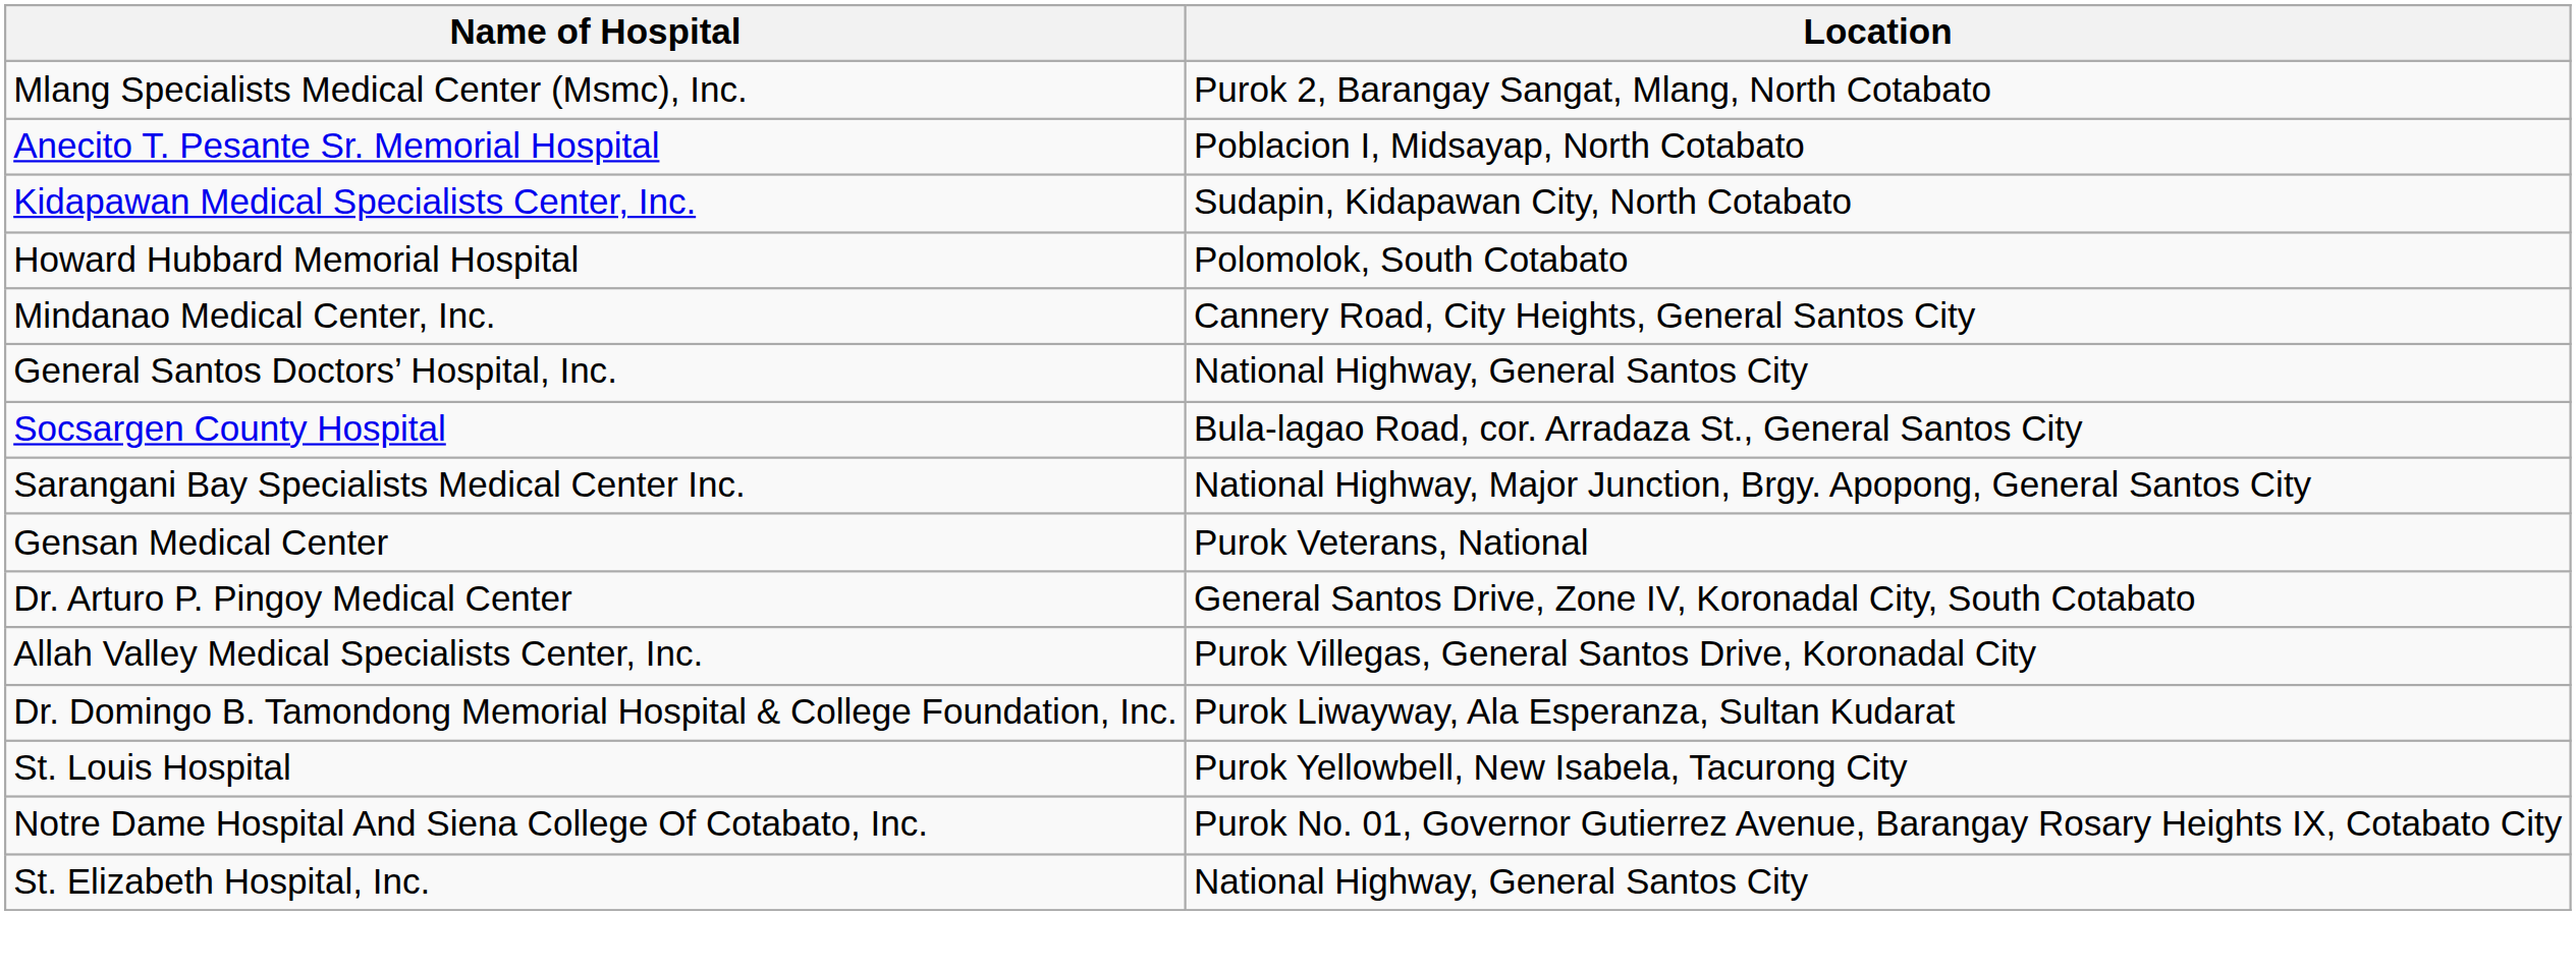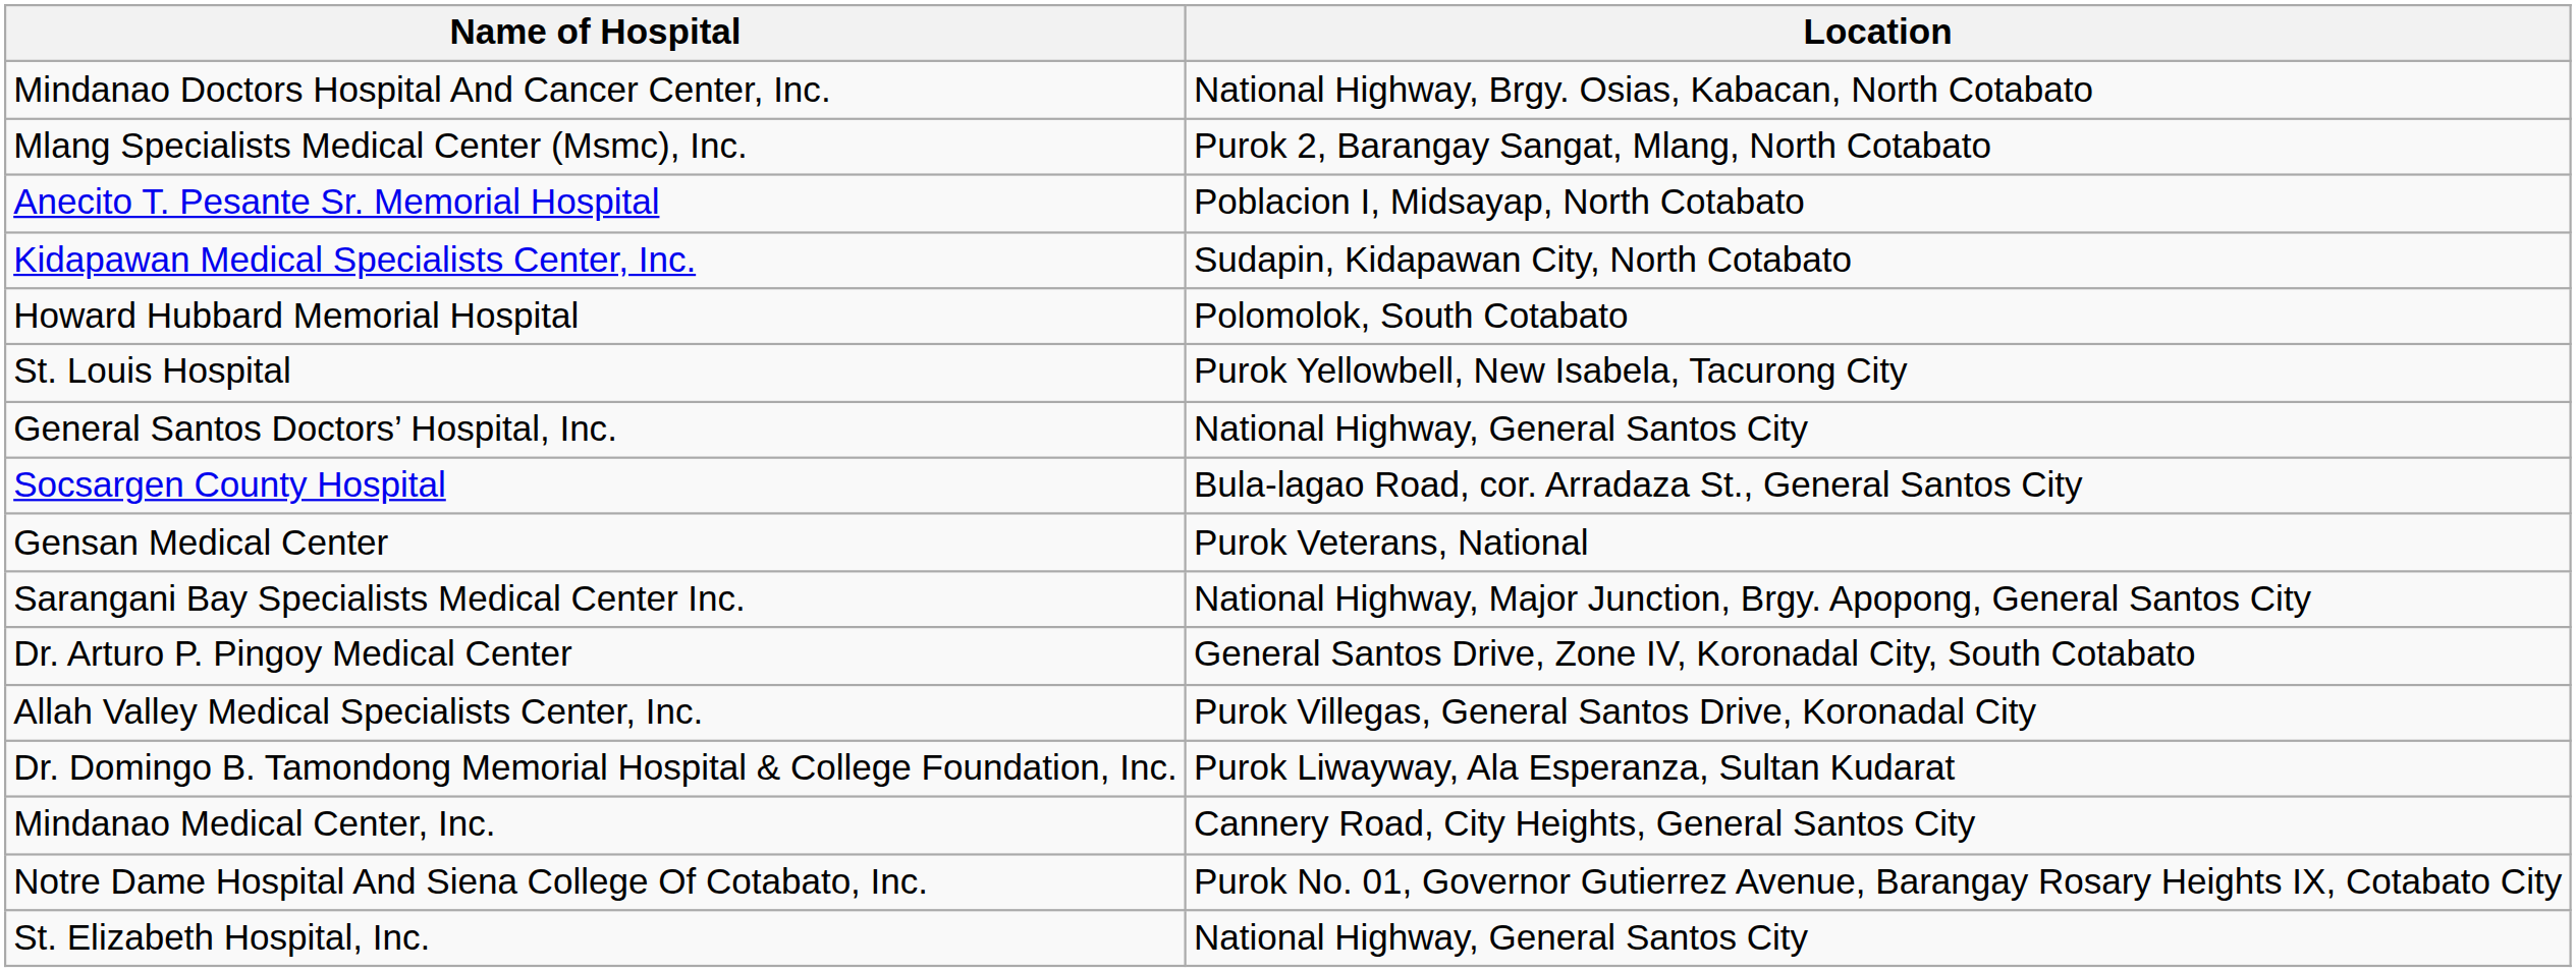 <table class="wikitable">
 <tr>
 <th>Name of Hospital</th>
 <th>Location</th>
+</tr>
+<tr style="vertical-align:middle;">
+<td>Mindanao Doctors Hospital And Cancer Center, Inc.</td>
+<td>National Highway, Brgy. Osias, Kabacan, North Cotabato</td>
 </tr>
 <tr style="vertical-align:middle;">
 <td>Mlang Specialists Medical Center (Msmc), Inc.</td>
 <td>Purok 2, Barangay Sangat, Mlang, North Cotabato</td>
 </tr>
 <tr style="vertical-align:middle;">
 <td><a href='#'>Anecito T. Pesante Sr. Memorial Hospital</a></td>
 <td>Poblacion I, Midsayap, North Cotabato</td>
 </tr>
 <tr style="vertical-align:middle;">
 <td><a href='#'>Kidapawan Medical Specialists Center, Inc.</a></td>
 <td>Sudapin, Kidapawan City, North Cotabato</td>
 </tr>
 <tr style="vertical-align:middle;">
 <td>Howard Hubbard Memorial Hospital</td>
 <td>Polomolok, South Cotabato</td>
 </tr>
 <tr style="vertical-align:middle;">
-<td>Mindanao Medical Center, Inc.</td>
-<td>Cannery Road, City Heights, General Santos City</td>
+<td>St. Louis Hospital</td>
+<td>Purok Yellowbell, New Isabela, Tacurong City</td>
 </tr>
 <tr style="vertical-align:middle;">
 <td>General Santos Doctors’ Hospital, Inc.</td>
 <td>National Highway, General Santos City</td>
 </tr>
 <tr style="vertical-align:middle;">
 <td><a href='#'>Socsargen County Hospital</a></td>
 <td>Bula-lagao Road, cor. Arradaza St., General Santos City</td>
 </tr>
 <tr style="vertical-align:middle;">
+<td>Gensan Medical Center</td>
+<td>Purok Veterans, National</td>
+</tr>
+<tr style="vertical-align:middle;">
 <td>Sarangani Bay Specialists Medical Center Inc.</td>
 <td>National Highway, Major Junction, Brgy. Apopong, General Santos City</td>
-</tr>
-<tr style="vertical-align:middle;">
-<td>Gensan Medical Center</td>
-<td>Purok Veterans, National</td>
 </tr>
 <tr style="vertical-align:middle;">
 <td>Dr. Arturo P. Pingoy Medical Center</td>
 <td>General Santos Drive, Zone IV, Koronadal City, South Cotabato</td>
 </tr>
 <tr style="vertical-align:middle;">
 <td>Allah Valley Medical Specialists Center, Inc.</td>
 <td>Purok Villegas, General Santos Drive, Koronadal City</td>
 </tr>
 <tr style="vertical-align:middle;">
 <td>Dr. Domingo B. Tamondong Memorial Hospital & College Foundation, Inc.</td>
 <td>Purok Liwayway, Ala Esperanza, Sultan Kudarat</td>
 </tr>
 <tr style="vertical-align:middle;">
-<td>St. Louis Hospital</td>
-<td>Purok Yellowbell, New Isabela, Tacurong City</td>
+<td>Mindanao Medical Center, Inc.</td>
+<td>Cannery Road, City Heights, General Santos City</td>
 </tr>
 <tr style="vertical-align:middle;">
 <td>Notre Dame Hospital And Siena College Of Cotabato, Inc.</td>
 <td>Purok No. 01, Governor Gutierrez Avenue, Barangay Rosary Heights IX, Cotabato City</td>
 </tr>
 <tr style="vertical-align:middle;">
 <td>St. Elizabeth Hospital, Inc.</td>
 <td>National Highway, General Santos City</td>
 </tr>
 </table>
